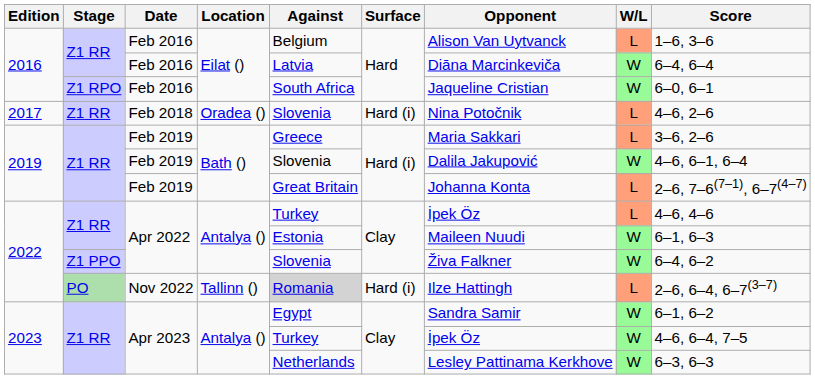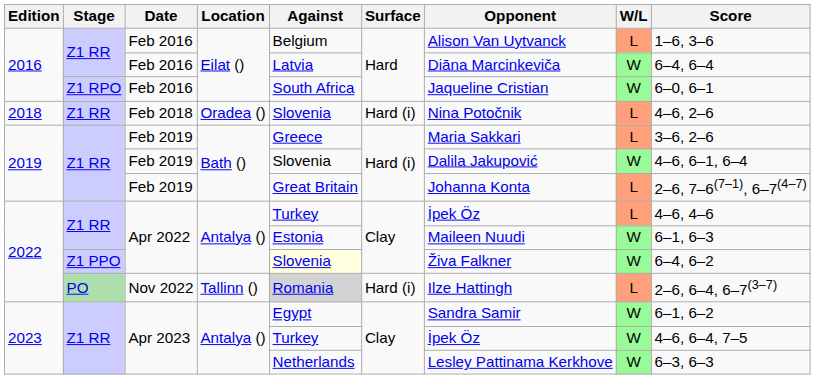 <table class=wikitable>
 <tr>
 <th>Edition</th>
 <th>Stage</th>
 <th>Date</th>
 <th>Location</th>
 <th>Against</th>
 <th>Surface</th>
 <th>Opponent</th>
 <th>W/L</th>
 <th>Score</th>
 </tr>
 <tr>
 <td rowspan=3><a href='#'>2016</a></td>
 <td style="background:#CCCCFF;" rowspan=2><a href='#'>Z1 RR</a></td>
 <td>Feb 2016</td>
 <td rowspan=3><a href='#'>Eilat</a> ()</td>
 <td> Belgium</td>
 <td rowspan=3>Hard</td>
 <td><a href='#'>Alison Van Uytvanck</a></td>
 <td style="text-align:center; background:#ffa07a;">L</td>
 <td>1–6, 3–6</td>
 </tr>
 <tr>
 <td>Feb 2016</td>
 <td> <a href='#'>Latvia</a></td>
 <td><a href='#'>Diāna Marcinkeviča</a></td>
 <td style="text-align:center; background:#98fb98;">W</td>
 <td>6–4, 6–4</td>
 </tr>
 <tr>
 <td style="background:#CCCCFF;"><a href='#'>Z1 RPO</a></td>
 <td>Feb 2016</td>
 <td> <a href='#'>South Africa</a></td>
 <td><a href='#'>Jaqueline Cristian</a></td>
 <td style="text-align:center; background:#98fb98;">W</td>
 <td>6–0, 6–1</td>
 </tr>
 <tr>
-<td><a href='#'>2017</a></td>
+<td><a href='#'>2018</a></td>
 <td style="background:#CCCCFF;"><a href='#'>Z1 RR</a></td>
 <td>Feb 2018</td>
 <td><a href='#'>Oradea</a> ()</td>
 <td> <a href='#'>Slovenia</a></td>
 <td>Hard (i)</td>
 <td><a href='#'>Nina Potočnik</a></td>
 <td style="text-align:center; background:#ffa07a;">L</td>
 <td>4–6, 2–6</td>
 </tr>
 <tr>
 <td rowspan=3><a href='#'>2019</a></td>
 <td style="background:#CCCCFF;" rowspan=3><a href='#'>Z1 RR</a></td>
 <td>Feb 2019</td>
 <td rowspan=3><a href='#'>Bath</a> ()</td>
 <td> <a href='#'>Greece</a></td>
 <td rowspan=3>Hard (i)</td>
 <td><a href='#'>Maria Sakkari</a></td>
 <td style="text-align:center; background:#ffa07a;">L</td>
 <td>3–6, 2–6</td>
 </tr>
 <tr>
 <td>Feb 2019</td>
 <td> Slovenia</td>
 <td><a href='#'>Dalila Jakupović</a></td>
 <td style="text-align:center; background:#98fb98;">W</td>
 <td>4–6, 6–1, 6–4</td>
 </tr>
 <tr>
 <td>Feb 2019</td>
 <td> <a href='#'>Great Britain</a></td>
 <td><a href='#'>Johanna Konta</a></td>
 <td style="text-align:center; background:#ffa07a;">L</td>
 <td>2–6, 7–6<sup>(7–1)</sup>, 6–7<sup>(4–7)</sup></td>
 </tr>
 <tr>
 <td rowspan=4><a href='#'>2022</a></td>
 <td style="background:#CCCCFF;" rowspan=2><a href='#'>Z1 RR</a></td>
 <td rowspan=3>Apr 2022</td>
 <td rowspan=3><a href='#'>Antalya</a> ()</td>
 <td> <a href='#'>Turkey</a></td>
 <td rowspan=3>Clay</td>
 <td><a href='#'>İpek Öz</a></td>
 <td style="text-align:center; background:#ffa07a;">L</td>
 <td>4–6, 4–6</td>
 </tr>
 <tr>
 <td> <a href='#'>Estonia</a></td>
 <td><a href='#'>Maileen Nuudi</a></td>
 <td style="text-align:center; background:#98fb98;">W</td>
 <td>6–1, 6–3</td>
 </tr>
 <tr>
 <td style="background:#CCCCFF;"><a href='#'>Z1 PPO</a></td>
-<td> <a href='#'>Slovenia</a></td>
+<td style="background: lightyellow;"> <a href='#'>Slovenia</a></td>
 <td><a href='#'>Živa Falkner</a></td>
 <td style="text-align:center; background:#98fb98;">W</td>
 <td>6–4, 6–2</td>
 </tr>
 <tr>
 <td bgcolor="addfad"><a href='#'>PO</a></td>
 <td>Nov 2022</td>
 <td><a href='#'>Tallinn</a> ()</td>
 <td style="background: lightgrey;"> <a href='#'>Romania</a></td>
 <td>Hard (i)</td>
 <td><a href='#'>Ilze Hattingh</a></td>
 <td style="text-align:center; background:#ffa07a;">L</td>
 <td>2–6, 6–4, 6–7<sup>(3–7)</sup></td>
 </tr>
 <tr>
 <td rowspan=3><a href='#'>2023</a></td>
 <td rowspan=3 style="background:#CCCCFF;"><a href='#'>Z1 RR</a></td>
 <td rowspan=3>Apr 2023</td>
 <td rowspan=3><a href='#'>Antalya</a> ()</td>
 <td> <a href='#'>Egypt</a></td>
 <td rowspan=3>Clay</td>
 <td><a href='#'>Sandra Samir</a></td>
 <td style="text-align:center; background:#98fb98;">W</td>
 <td>6–1, 6–2</td>
 </tr>
 <tr>
 <td> <a href='#'>Turkey</a></td>
 <td><a href='#'>İpek Öz</a></td>
 <td style="text-align:center; background:#98fb98;">W</td>
 <td>4–6, 6–4, 7–5</td>
 </tr>
 <tr>
 <td> <a href='#'>Netherlands</a></td>
 <td><a href='#'>Lesley Pattinama Kerkhove</a></td>
 <td style="text-align:center; background:#98fb98;">W</td>
 <td>6–3, 6–3</td>
 </tr>
 </table>
